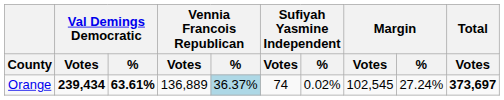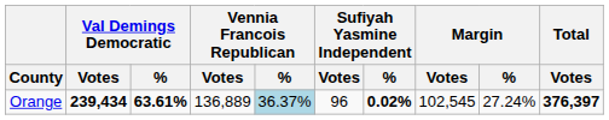 <table class="wikitable sortable" style="text-align:center">
 <tr>
 <th></th>
 <th style="text-align:center;" colspan="2"><a href='#'>Val Demings</a><br>Democratic</th>
 <th style="text-align:center;" colspan="2">Vennia Francois<br>Republican</th>
 <th style="text-align:center;" colspan="2">Sufiyah Yasmine<br>Independent</th>
 <th style="text-align:center;" colspan="2">Margin</th>
 <th style="text-align:center;">Total</th>
 </tr>
 <tr>
 <th align=center>County</th>
 <th style="text-align:center;" data-sort-type="number">Votes</th>
 <th style="text-align:center;" data-sort-type="number">%</th>
 <th style="text-align:center;" data-sort-type="number">Votes</th>
 <th style="text-align:center;" data-sort-type="number">%</th>
 <th style="text-align:center;" data-sort-type="number">Votes</th>
 <th style="text-align:center;" data-sort-type="number">%</th>
 <th style="text-align:center;" data-sort-type="number">Votes</th>
 <th style="text-align:center;" data-sort-type="number">%</th>
 <th style="text-align:center;" data-sort-type="number">Votes</th>
 </tr>
 <tr>
 <td align=center><a href='#'>Orange</a></td>
 <td><strong>239,434</strong></td>
 <td><strong>63.61%</strong></td>
 <td>136,889</td>
 <td style="background: lightblue;">36.37%</td>
-<td>74</td>
-<td>0.02%</td>
+<td>96</td>
+<td><strong>0.02%</strong></td>
 <td>102,545</td>
 <td>27.24%</td>
-<td><strong>373,697</strong></td>
+<td><strong>376,397</strong></td>
 </tr>
 </table>
